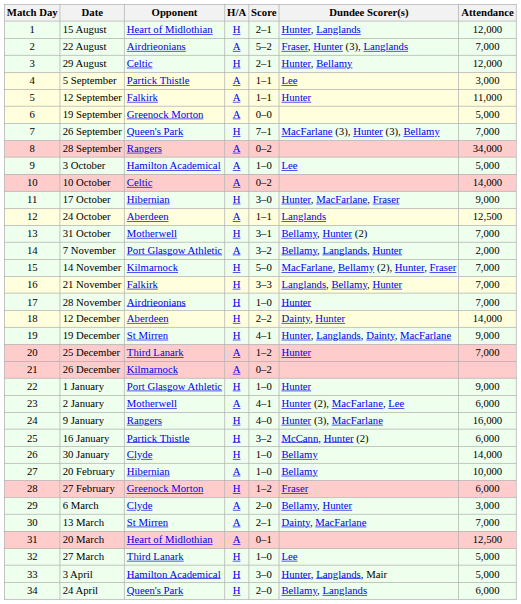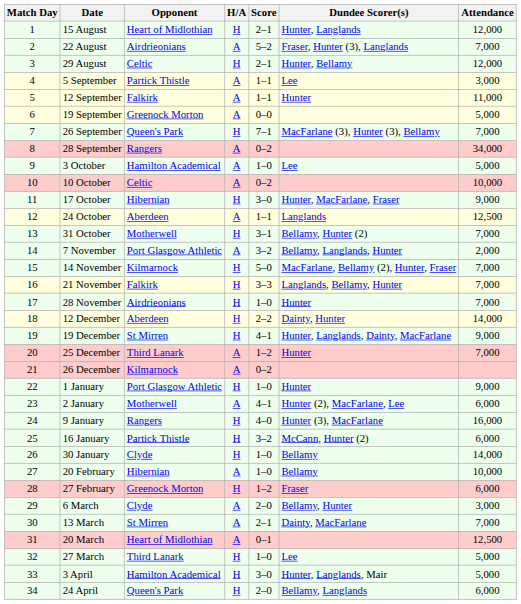 <table class="wikitable" style="text-align:center">
 <tr>
 <th>Match Day</th>
 <th>Date</th>
 <th>Opponent</th>
 <th>H/A</th>
 <th>Score</th>
 <th>Dundee Scorer(s)</th>
 <th>Attendance</th>
 </tr>
 <tr bgcolor="#EEFFEE">
 <td>1</td>
 <td align="left">15 August</td>
 <td align="left"><a href='#'>Heart of Midlothian</a></td>
 <td><a href='#'>H</a></td>
 <td>2–1</td>
 <td align="left"><a href='#'>Hunter</a>, <a href='#'>Langlands</a></td>
 <td>12,000</td>
 </tr>
 <tr bgcolor="#EEFFEE">
 <td>2</td>
 <td align="left">22 August</td>
 <td align="left"><a href='#'>Airdrieonians</a></td>
 <td><a href='#'>A</a></td>
 <td>5–2</td>
 <td align="left"><a href='#'>Fraser</a>, <a href='#'>Hunter</a> (3), <a href='#'>Langlands</a></td>
 <td>7,000</td>
 </tr>
 <tr bgcolor="#EEFFEE">
 <td>3</td>
 <td align="left">29 August</td>
 <td align="left"><a href='#'>Celtic</a></td>
 <td><a href='#'>H</a></td>
 <td>2–1</td>
 <td align="left"><a href='#'>Hunter</a>, <a href='#'>Bellamy</a></td>
 <td>12,000</td>
 </tr>
 <tr bgcolor="#FFFFDD">
 <td>4</td>
 <td align="left">5 September</td>
 <td align="left"><a href='#'>Partick Thistle</a></td>
 <td><a href='#'>A</a></td>
 <td>1–1</td>
 <td align="left"><a href='#'>Lee</a></td>
 <td>3,000</td>
 </tr>
 <tr bgcolor="#FFFFDD">
 <td>5</td>
 <td align="left">12 September</td>
 <td align="left"><a href='#'>Falkirk</a></td>
 <td><a href='#'>A</a></td>
 <td>1–1</td>
 <td align="left"><a href='#'>Hunter</a></td>
 <td>11,000</td>
 </tr>
 <tr bgcolor="#FFFFDD">
 <td>6</td>
 <td align="left">19 September</td>
 <td align="left"><a href='#'>Greenock Morton</a></td>
 <td><a href='#'>A</a></td>
 <td>0–0</td>
 <td align="left"></td>
 <td>5,000</td>
 </tr>
 <tr bgcolor="#EEFFEE">
 <td>7</td>
 <td align="left">26 September</td>
 <td align="left"><a href='#'>Queen's Park</a></td>
 <td><a href='#'>H</a></td>
 <td>7–1</td>
 <td align="left"><a href='#'>MacFarlane</a> (3), <a href='#'>Hunter</a> (3), <a href='#'>Bellamy</a></td>
 <td>7,000</td>
 </tr>
 <tr bgcolor="#FFCCCC">
 <td>8</td>
 <td align="left">28 September</td>
 <td align="left"><a href='#'>Rangers</a></td>
 <td><a href='#'>A</a></td>
 <td>0–2</td>
 <td align="left"></td>
 <td>34,000</td>
 </tr>
 <tr bgcolor="#EEFFEE">
 <td>9</td>
 <td align="left">3 October</td>
 <td align="left"><a href='#'>Hamilton Academical</a></td>
 <td><a href='#'>A</a></td>
 <td>1–0</td>
 <td align="left"><a href='#'>Lee</a></td>
 <td>5,000</td>
 </tr>
 <tr bgcolor="#FFCCCC">
 <td>10</td>
 <td align="left">10 October</td>
 <td align="left"><a href='#'>Celtic</a></td>
 <td><a href='#'>A</a></td>
 <td>0–2</td>
 <td align="left"></td>
-<td>14,000</td>
+<td>10,000</td>
 </tr>
 <tr bgcolor="#EEFFEE">
 <td>11</td>
 <td align="left">17 October</td>
 <td align="left"><a href='#'>Hibernian</a></td>
 <td><a href='#'>H</a></td>
 <td>3–0</td>
 <td align="left"><a href='#'>Hunter</a>, <a href='#'>MacFarlane</a>, <a href='#'>Fraser</a></td>
 <td>9,000</td>
 </tr>
 <tr bgcolor="#FFFFDD">
 <td>12</td>
 <td align="left">24 October</td>
 <td align="left"><a href='#'>Aberdeen</a></td>
 <td><a href='#'>A</a></td>
 <td>1–1</td>
 <td align="left"><a href='#'>Langlands</a></td>
 <td>12,500</td>
 </tr>
 <tr bgcolor="#EEFFEE">
 <td>13</td>
 <td align="left">31 October</td>
 <td align="left"><a href='#'>Motherwell</a></td>
 <td><a href='#'>H</a></td>
 <td>3–1</td>
 <td align="left"><a href='#'>Bellamy</a>, <a href='#'>Hunter</a> (2)</td>
 <td>7,000</td>
 </tr>
 <tr bgcolor="#EEFFEE">
 <td>14</td>
 <td align="left">7 November</td>
 <td align="left"><a href='#'>Port Glasgow Athletic</a></td>
 <td><a href='#'>A</a></td>
 <td>3–2</td>
 <td align="left"><a href='#'>Bellamy</a>, <a href='#'>Langlands</a>, <a href='#'>Hunter</a></td>
 <td>2,000</td>
 </tr>
 <tr bgcolor="#EEFFEE">
 <td>15</td>
 <td align="left">14 November</td>
 <td align="left"><a href='#'>Kilmarnock</a></td>
 <td><a href='#'>H</a></td>
 <td>5–0</td>
 <td align="left"><a href='#'>MacFarlane</a>, <a href='#'>Bellamy</a> (2), <a href='#'>Hunter</a>, <a href='#'>Fraser</a></td>
 <td>7,000</td>
 </tr>
 <tr bgcolor="#FFFFDD">
 <td>16</td>
 <td align="left">21 November</td>
 <td align="left"><a href='#'>Falkirk</a></td>
 <td><a href='#'>H</a></td>
 <td>3–3</td>
 <td align="left"><a href='#'>Langlands</a>, <a href='#'>Bellamy</a>, <a href='#'>Hunter</a></td>
 <td>7,000</td>
 </tr>
 <tr bgcolor="#EEFFEE">
 <td>17</td>
 <td align="left">28 November</td>
 <td align="left"><a href='#'>Airdrieonians</a></td>
 <td><a href='#'>H</a></td>
 <td>1–0</td>
 <td align="left"><a href='#'>Hunter</a></td>
 <td>7,000</td>
 </tr>
 <tr bgcolor="#FFFFDD">
 <td>18</td>
 <td align="left">12 December</td>
 <td align="left"><a href='#'>Aberdeen</a></td>
 <td><a href='#'>H</a></td>
 <td>2–2</td>
 <td align="left"><a href='#'>Dainty</a>, <a href='#'>Hunter</a></td>
 <td>14,000</td>
 </tr>
 <tr bgcolor="#EEFFEE">
 <td>19</td>
 <td align="left">19 December</td>
 <td align="left"><a href='#'>St Mirren</a></td>
 <td><a href='#'>H</a></td>
 <td>4–1</td>
 <td align="left"><a href='#'>Hunter</a>, <a href='#'>Langlands</a>, <a href='#'>Dainty</a>, <a href='#'>MacFarlane</a></td>
 <td>9,000</td>
 </tr>
 <tr bgcolor="#FFCCCC">
 <td>20</td>
 <td align="left">25 December</td>
 <td align="left"><a href='#'>Third Lanark</a></td>
 <td><a href='#'>A</a></td>
 <td>1–2</td>
 <td align="left"><a href='#'>Hunter</a></td>
 <td>7,000</td>
 </tr>
 <tr bgcolor="#FFCCCC">
 <td>21</td>
 <td align="left">26 December</td>
 <td align="left"><a href='#'>Kilmarnock</a></td>
 <td><a href='#'>A</a></td>
 <td>0–2</td>
 <td align="left"></td>
 <td></td>
 </tr>
 <tr bgcolor="#EEFFEE">
 <td>22</td>
 <td align="left">1 January</td>
 <td align="left"><a href='#'>Port Glasgow Athletic</a></td>
 <td><a href='#'>H</a></td>
 <td>1–0</td>
 <td align="left"><a href='#'>Hunter</a></td>
 <td>9,000</td>
 </tr>
 <tr bgcolor="#EEFFEE">
 <td>23</td>
 <td align="left">2 January</td>
 <td align="left"><a href='#'>Motherwell</a></td>
 <td><a href='#'>A</a></td>
 <td>4–1</td>
 <td align="left"><a href='#'>Hunter</a> (2), <a href='#'>MacFarlane</a>, <a href='#'>Lee</a></td>
 <td>6,000</td>
 </tr>
 <tr bgcolor="#EEFFEE">
 <td>24</td>
 <td align="left">9 January</td>
 <td align="left"><a href='#'>Rangers</a></td>
 <td><a href='#'>H</a></td>
 <td>4–0</td>
 <td align="left"><a href='#'>Hunter</a> (3), <a href='#'>MacFarlane</a></td>
 <td>16,000</td>
 </tr>
 <tr bgcolor="#EEFFEE">
 <td>25</td>
 <td align="left">16 January</td>
 <td align="left"><a href='#'>Partick Thistle</a></td>
 <td><a href='#'>H</a></td>
 <td>3–2</td>
 <td align="left"><a href='#'>McCann</a>, <a href='#'>Hunter</a> (2)</td>
 <td>6,000</td>
 </tr>
 <tr bgcolor="#EEFFEE">
 <td>26</td>
 <td align="left">30 January</td>
 <td align="left"><a href='#'>Clyde</a></td>
 <td><a href='#'>H</a></td>
 <td>1–0</td>
 <td align="left"><a href='#'>Bellamy</a></td>
 <td>14,000</td>
 </tr>
 <tr bgcolor="#EEFFEE">
 <td>27</td>
 <td align="left">20 February</td>
 <td align="left"><a href='#'>Hibernian</a></td>
 <td><a href='#'>A</a></td>
 <td>1–0</td>
 <td align="left"><a href='#'>Bellamy</a></td>
 <td>10,000</td>
 </tr>
 <tr bgcolor="#FFCCCC">
 <td>28</td>
 <td align="left">27 February</td>
 <td align="left"><a href='#'>Greenock Morton</a></td>
 <td><a href='#'>H</a></td>
 <td>1–2</td>
 <td align="left"><a href='#'>Fraser</a></td>
 <td>6,000</td>
 </tr>
 <tr bgcolor="#EEFFEE">
 <td>29</td>
 <td align="left">6 March</td>
 <td align="left"><a href='#'>Clyde</a></td>
 <td><a href='#'>A</a></td>
 <td>2–0</td>
 <td align="left"><a href='#'>Bellamy</a>, <a href='#'>Hunter</a></td>
 <td>3,000</td>
 </tr>
 <tr bgcolor="#EEFFEE">
 <td>30</td>
 <td align="left">13 March</td>
 <td align="left"><a href='#'>St Mirren</a></td>
 <td><a href='#'>A</a></td>
 <td>2–1</td>
 <td align="left"><a href='#'>Dainty</a>, <a href='#'>MacFarlane</a></td>
 <td>7,000</td>
 </tr>
 <tr bgcolor="#FFCCCC">
 <td>31</td>
 <td align="left">20 March</td>
 <td align="left"><a href='#'>Heart of Midlothian</a></td>
 <td><a href='#'>A</a></td>
 <td>0–1</td>
 <td align="left"></td>
 <td>12,500</td>
 </tr>
 <tr bgcolor="#EEFFEE">
 <td>32</td>
 <td align="left">27 March</td>
 <td align="left"><a href='#'>Third Lanark</a></td>
 <td><a href='#'>H</a></td>
 <td>1–0</td>
 <td align="left"><a href='#'>Lee</a></td>
 <td>5,000</td>
 </tr>
 <tr bgcolor="#EEFFEE">
 <td>33</td>
 <td align="left">3 April</td>
 <td align="left"><a href='#'>Hamilton Academical</a></td>
 <td><a href='#'>H</a></td>
 <td>3–0</td>
 <td align="left"><a href='#'>Hunter</a>, <a href='#'>Langlands</a>, Mair</td>
 <td>5,000</td>
 </tr>
 <tr bgcolor="#EEFFEE">
 <td>34</td>
 <td align="left">24 April</td>
 <td align="left"><a href='#'>Queen's Park</a></td>
 <td><a href='#'>H</a></td>
 <td>2–0</td>
 <td align="left"><a href='#'>Bellamy</a>, <a href='#'>Langlands</a></td>
 <td>6,000</td>
 </tr>
 </table>
